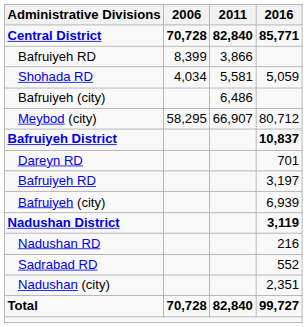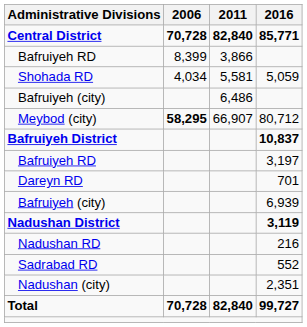 <table class="wikitable">
 <tr>
 <th>Administrative Divisions</th>
 <th>2006</th>
 <th>2011</th>
 <th>2016</th>
 </tr>
 <tr>
 <td><strong><a href='#'>Central District</a></strong></td>
 <td style="text-align: right;"><strong>70,728</strong></td>
 <td style="text-align: right;"><strong>82,840</strong></td>
 <td style="text-align: right;"><strong>85,771</strong></td>
 </tr>
 <tr>
 <td style="padding-left: 1em;">Bafruiyeh RD</td>
 <td style="text-align: right;">8,399</td>
 <td style="text-align: right;">3,866</td>
 <td style="text-align: right;"></td>
 </tr>
 <tr>
 <td style="padding-left: 1em;"><a href='#'>Shohada RD</a></td>
 <td style="text-align: right;">4,034</td>
 <td style="text-align: right;">5,581</td>
 <td style="text-align: right;">5,059</td>
 </tr>
 <tr>
 <td style="padding-left: 1em;">Bafruiyeh (city)</td>
 <td style="text-align: right;"></td>
 <td style="text-align: right;">6,486</td>
 <td style="text-align: right;"></td>
 </tr>
 <tr>
 <td style="padding-left: 1em;"><a href='#'>Meybod</a> (city)</td>
-<td style="text-align: right;">58,295</td>
+<td style="text-align: right;"><strong>58,295</strong></td>
 <td style="text-align: right;">66,907</td>
 <td style="text-align: right;">80,712</td>
 </tr>
 <tr>
 <td><strong><a href='#'>Bafruiyeh District</a></strong></td>
 <td style="text-align: right;"></td>
 <td style="text-align: right;"></td>
 <td style="text-align: right;"><strong>10,837</strong></td>
 </tr>
 <tr>
+<td style="padding-left: 1em;"><a href='#'>Bafruiyeh RD</a></td>
+<td style="text-align: right;"></td>
+<td style="text-align: right;"></td>
+<td style="text-align: right;">3,197</td>
+</tr>
+<tr>
 <td style="padding-left: 1em;"><a href='#'>Dareyn RD</a></td>
 <td style="text-align: right;"></td>
 <td style="text-align: right;"></td>
 <td style="text-align: right;">701</td>
-</tr>
-<tr>
-<td style="padding-left: 1em;"><a href='#'>Bafruiyeh RD</a></td>
-<td style="text-align: right;"></td>
-<td style="text-align: right;"></td>
-<td style="text-align: right;">3,197</td>
 </tr>
 <tr>
 <td style="padding-left: 1em;"><a href='#'>Bafruiyeh</a> (city)</td>
 <td style="text-align: right;"></td>
 <td style="text-align: right;"></td>
 <td style="text-align: right;">6,939</td>
 </tr>
 <tr>
 <td><strong><a href='#'>Nadushan District</a></strong></td>
 <td style="text-align: right;"></td>
 <td style="text-align: right;"></td>
 <td style="text-align: right;"><strong>3,119</strong></td>
 </tr>
 <tr>
 <td style="padding-left: 1em;"><a href='#'>Nadushan RD</a></td>
 <td style="text-align: right;"></td>
 <td style="text-align: right;"></td>
 <td style="text-align: right;">216</td>
 </tr>
 <tr>
 <td style="padding-left: 1em;"><a href='#'>Sadrabad RD</a></td>
 <td style="text-align: right;"></td>
 <td style="text-align: right;"></td>
 <td style="text-align: right;">552</td>
 </tr>
 <tr>
 <td style="padding-left: 1em;"><a href='#'>Nadushan</a> (city)</td>
 <td style="text-align: right;"></td>
 <td style="text-align: right;"></td>
 <td style="text-align: right;">2,351</td>
 </tr>
 <tr>
 <td><strong>Total</strong></td>
 <td style="text-align: right;"><strong>70,728</strong></td>
 <td style="text-align: right;"><strong>82,840</strong></td>
 <td style="text-align: right;"><strong>99,727</strong></td>
 </tr>
 <tr>
 <td colspan=4></td>
 </tr>
 </table>
